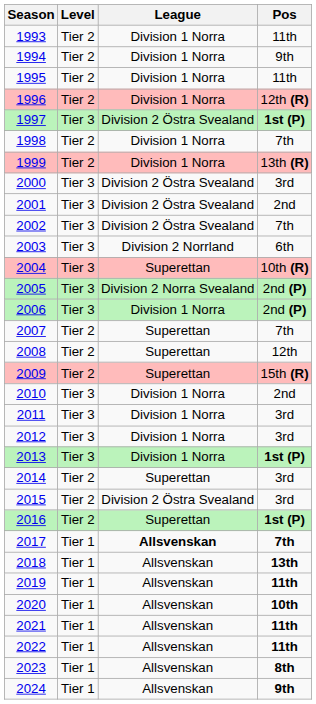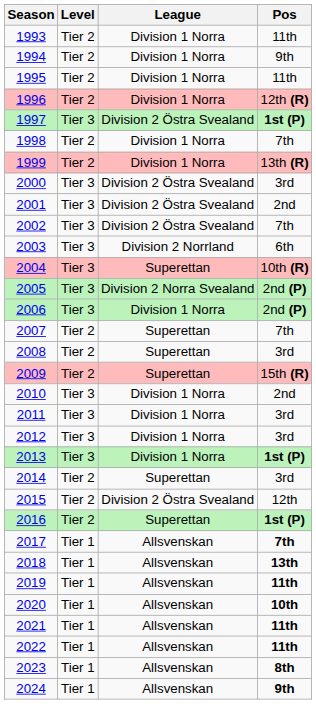 <table class="wikitable" style="text-align: center" with=100%>
 <tr>
 <th>Season</th>
 <th>Level</th>
 <th>League</th>
 <th>Pos</th>
 </tr>
 <tr>
 <td><a href='#'>1993</a></td>
 <td>Tier 2</td>
 <td>Division 1 Norra</td>
 <td>11th</td>
 </tr>
 <tr>
 <td><a href='#'>1994</a></td>
 <td>Tier 2</td>
 <td>Division 1 Norra</td>
 <td>9th</td>
 </tr>
 <tr>
 <td><a href='#'>1995</a></td>
 <td>Tier 2</td>
 <td>Division 1 Norra</td>
 <td>11th</td>
 </tr>
 <tr style="background:#FFBBBB;">
 <td><a href='#'>1996</a></td>
 <td>Tier 2</td>
 <td>Division 1 Norra</td>
 <td>12th <strong>(R)</strong></td>
 </tr>
 <tr style="background:#BBF3BB;">
 <td><a href='#'>1997</a></td>
 <td>Tier 3</td>
 <td>Division 2 Östra Svealand</td>
 <td><strong>1st (P)</strong></td>
 </tr>
 <tr>
 <td><a href='#'>1998</a></td>
 <td>Tier 2</td>
 <td>Division 1 Norra</td>
 <td>7th</td>
 </tr>
 <tr style="background:#FFBBBB;">
 <td><a href='#'>1999</a></td>
 <td>Tier 2</td>
 <td>Division 1 Norra</td>
 <td>13th <strong>(R)</strong></td>
 </tr>
 <tr>
 <td><a href='#'>2000</a></td>
 <td>Tier 3</td>
 <td>Division 2 Östra Svealand</td>
 <td>3rd</td>
 </tr>
 <tr>
 <td><a href='#'>2001</a></td>
 <td>Tier 3</td>
 <td>Division 2 Östra Svealand</td>
 <td>2nd</td>
 </tr>
 <tr>
 <td><a href='#'>2002</a></td>
 <td>Tier 3</td>
 <td>Division 2 Östra Svealand</td>
 <td>7th</td>
 </tr>
 <tr>
 <td><a href='#'>2003</a></td>
 <td>Tier 3</td>
 <td>Division 2 Norrland</td>
 <td>6th</td>
 </tr>
 <tr style="background:#FFBBBB;">
 <td><a href='#'>2004</a></td>
 <td>Tier 3</td>
 <td>Superettan</td>
 <td>10th <strong>(R)</strong></td>
 </tr>
 <tr style="background:#BBF3BB;">
 <td><a href='#'>2005</a></td>
 <td>Tier 3</td>
 <td>Division 2 Norra Svealand</td>
 <td>2nd <strong>(P)</strong></td>
 </tr>
 <tr style="background:#BBF3BB;">
 <td><a href='#'>2006</a></td>
 <td>Tier 3</td>
 <td>Division 1 Norra</td>
 <td>2nd <strong>(P)</strong></td>
 </tr>
 <tr>
 <td><a href='#'>2007</a></td>
 <td>Tier 2</td>
 <td>Superettan</td>
 <td>7th</td>
 </tr>
 <tr>
 <td><a href='#'>2008</a></td>
 <td>Tier 2</td>
 <td>Superettan</td>
-<td>12th</td>
+<td>3rd</td>
 </tr>
 <tr style="background:#FFBBBB;">
 <td><a href='#'>2009</a></td>
 <td>Tier 2</td>
 <td>Superettan</td>
 <td>15th <strong>(R)</strong></td>
 </tr>
 <tr>
 <td><a href='#'>2010</a></td>
 <td>Tier 3</td>
 <td>Division 1 Norra</td>
 <td>2nd</td>
 </tr>
 <tr>
 <td><a href='#'>2011</a></td>
 <td>Tier 3</td>
 <td>Division 1 Norra</td>
 <td>3rd</td>
 </tr>
 <tr>
 <td><a href='#'>2012</a></td>
 <td>Tier 3</td>
 <td>Division 1 Norra</td>
 <td>3rd</td>
 </tr>
 <tr style="background:#BBF3BB;">
 <td><a href='#'>2013</a></td>
 <td>Tier 3</td>
 <td>Division 1 Norra</td>
 <td><strong>1st (P)</strong></td>
 </tr>
 <tr>
 <td><a href='#'>2014</a></td>
 <td>Tier 2</td>
 <td>Superettan</td>
 <td>3rd</td>
 </tr>
 <tr>
 <td><a href='#'>2015</a></td>
 <td>Tier 2</td>
 <td>Division 2 Östra Svealand</td>
-<td>3rd</td>
+<td>12th</td>
 </tr>
 <tr style="background:#BBF3BB;">
 <td><a href='#'>2016</a></td>
 <td>Tier 2</td>
 <td>Superettan</td>
 <td><strong>1st (P)</strong></td>
 </tr>
 <tr>
 <td><a href='#'>2017</a></td>
 <td>Tier 1</td>
-<td><strong>Allsvenskan</strong></td>
+<td>Allsvenskan</td>
 <td><strong>7th</strong></td>
 </tr>
 <tr>
 <td><a href='#'>2018</a></td>
 <td>Tier 1</td>
 <td>Allsvenskan</td>
 <td><strong>13th</strong></td>
 </tr>
 <tr>
 <td><a href='#'>2019</a></td>
 <td>Tier 1</td>
 <td>Allsvenskan</td>
 <td><strong>11th</strong></td>
 </tr>
 <tr>
 <td><a href='#'>2020</a></td>
 <td>Tier 1</td>
 <td>Allsvenskan</td>
 <td><strong>10th</strong></td>
 </tr>
 <tr>
 <td><a href='#'>2021</a></td>
 <td>Tier 1</td>
 <td>Allsvenskan</td>
 <td><strong>11th</strong></td>
 </tr>
 <tr>
 <td><a href='#'>2022</a></td>
 <td>Tier 1</td>
 <td>Allsvenskan</td>
 <td><strong>11th</strong></td>
 </tr>
 <tr>
 <td><a href='#'>2023</a></td>
 <td>Tier 1</td>
 <td>Allsvenskan</td>
 <td><strong>8th</strong></td>
 </tr>
 <tr>
 <td><a href='#'>2024</a></td>
 <td>Tier 1</td>
 <td>Allsvenskan</td>
 <td><strong>9th</strong></td>
 </tr>
 </table>
